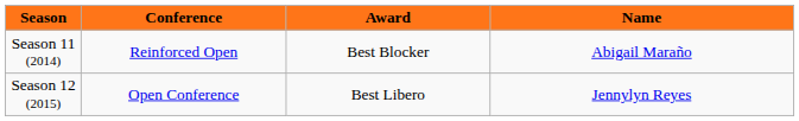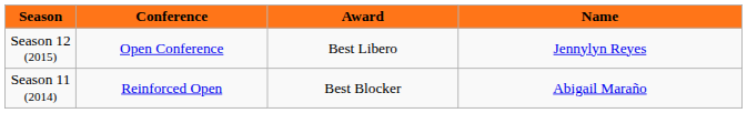 <table class="wikitable">
 <tr>
 <th width=70px style="background: #FF7518; color: Black; text-align: center"><strong>Season</strong></th>
 <th width=200px style="background: #FF7518; color: Black; text-align: center"><strong>Conference</strong></th>
 <th width=200px style="background: #FF7518; color: Black; text-align: center"><strong>Award</strong></th>
 <th width=300px style="background: #FF7518; color: Black; text-align: center"><strong>Name</strong></th>
 </tr>
 <tr align=center>
+<td>Season 12<br><small>(2015)</small></td>
+<td><a href='#'>Open Conference</a></td>
+<td>Best Libero</td>
+<td><a href='#'>Jennylyn Reyes</a></td>
+</tr>
+<tr align=center>
 <td>Season 11<br><small>(2014)</small></td>
 <td><a href='#'>Reinforced Open</a></td>
 <td>Best Blocker</td>
 <td><a href='#'>Abigail Maraño</a></td>
 </tr>
-<tr align=center>
-<td>Season 12<br><small>(2015)</small></td>
-<td><a href='#'>Open Conference</a></td>
-<td>Best Libero</td>
-<td><a href='#'>Jennylyn Reyes</a></td>
-</tr>
 </table>
